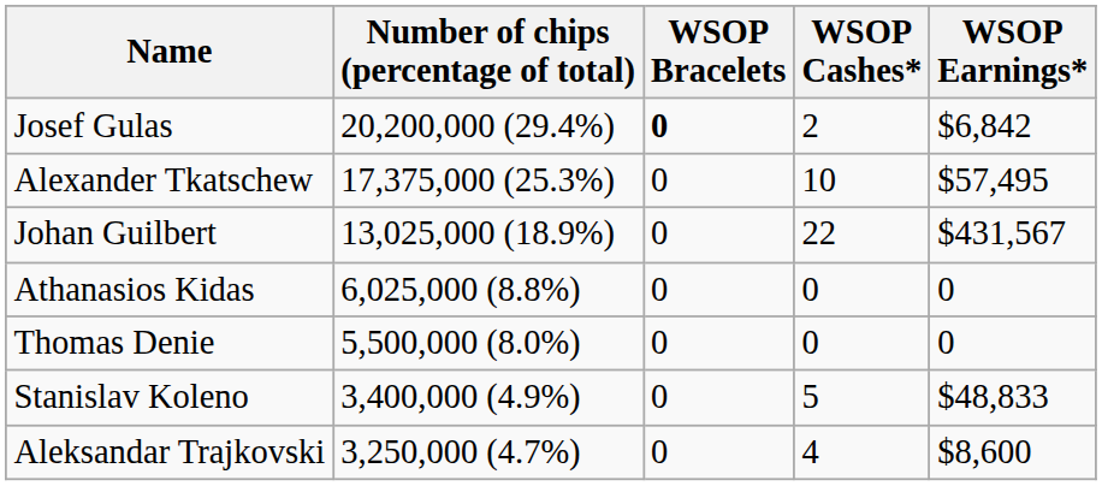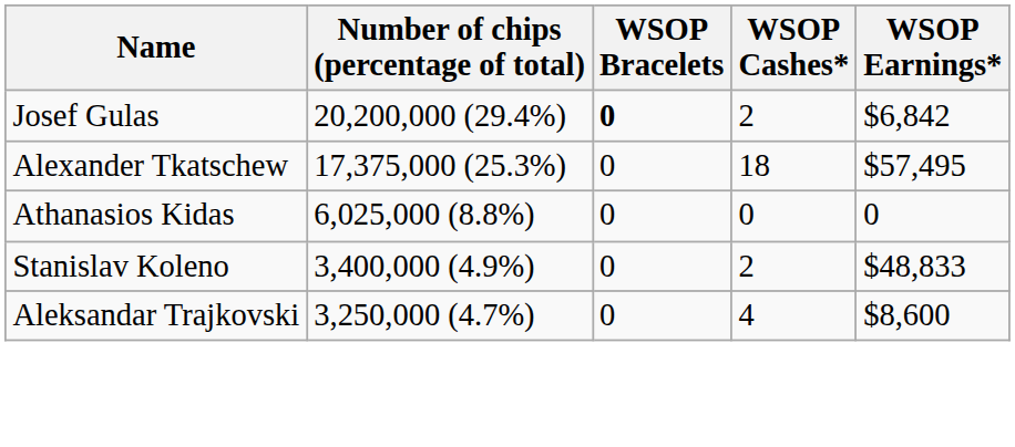 <table class="wikitable sortable">
 <tr>
 <th>Name</th>
 <th>Number of chips<br>(percentage of total)</th>
 <th>WSOP<br>Bracelets</th>
 <th>WSOP<br>Cashes*</th>
 <th>WSOP<br>Earnings*</th>
 </tr>
 <tr>
 <td> Josef Gulas</td>
 <td>20,200,000 (29.4%)</td>
 <td><strong>0</strong></td>
 <td>2</td>
 <td>$6,842</td>
 </tr>
 <tr>
 <td> Alexander Tkatschew</td>
 <td>17,375,000  (25.3%)</td>
 <td>0</td>
-<td>10</td>
+<td>18</td>
 <td>$57,495</td>
-</tr>
-<tr>
-<td> Johan Guilbert</td>
-<td>13,025,000 (18.9%)</td>
-<td>0</td>
-<td>22</td>
-<td>$431,567</td>
 </tr>
 <tr>
 <td> Athanasios Kidas</td>
 <td>6,025,000 (8.8%)</td>
 <td>0</td>
 <td>0</td>
 <td>0</td>
 </tr>
 <tr>
-<td> Thomas Denie</td>
-<td>5,500,000 (8.0%)</td>
-<td>0</td>
-<td>0</td>
-<td>0</td>
-</tr>
-<tr>
 <td> Stanislav Koleno</td>
 <td>3,400,000 (4.9%)</td>
 <td>0</td>
-<td>5</td>
+<td>2</td>
 <td>$48,833</td>
 </tr>
 <tr>
 <td> Aleksandar Trajkovski</td>
 <td>3,250,000 (4.7%)</td>
 <td>0</td>
 <td>4</td>
 <td>$8,600</td>
 </tr>
 </table>
